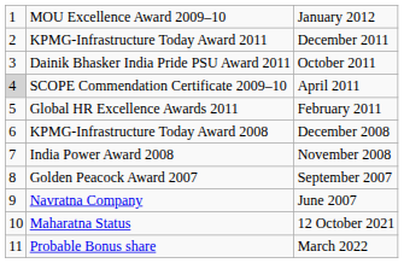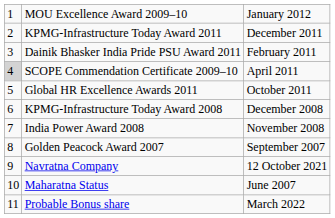 <table class="wikitable">
 <tr>
 <td>1</td>
 <td>MOU Excellence Award 2009–10</td>
 <td>January 2012</td>
 </tr>
 <tr>
 <td>2</td>
 <td>KPMG-Infrastructure Today Award 2011</td>
 <td>December 2011</td>
 </tr>
 <tr>
 <td>3</td>
 <td>Dainik Bhasker India Pride PSU Award 2011</td>
-<td>October 2011</td>
+<td>February 2011</td>
 </tr>
 <tr>
 <td style="background: lightgrey;">4</td>
 <td>SCOPE Commendation Certificate 2009–10</td>
 <td>April 2011</td>
 </tr>
 <tr>
 <td>5</td>
 <td>Global HR Excellence Awards 2011</td>
-<td>February 2011</td>
+<td>October 2011</td>
 </tr>
 <tr>
 <td>6</td>
 <td>KPMG-Infrastructure Today Award 2008</td>
 <td>December 2008</td>
 </tr>
 <tr>
 <td>7</td>
 <td>India Power Award 2008</td>
 <td>November 2008</td>
 </tr>
 <tr>
 <td>8</td>
 <td>Golden Peacock Award 2007</td>
 <td>September 2007</td>
 </tr>
 <tr>
 <td>9</td>
 <td><a href='#'>Navratna Company</a></td>
-<td>June 2007</td>
+<td>12 October 2021</td>
 </tr>
 <tr>
 <td>10</td>
 <td><a href='#'>Maharatna Status</a></td>
-<td>12 October 2021</td>
+<td>June 2007</td>
 </tr>
 <tr>
 <td>11</td>
 <td><a href='#'>Probable Bonus share</a></td>
 <td>March 2022</td>
 </tr>
 </table>
